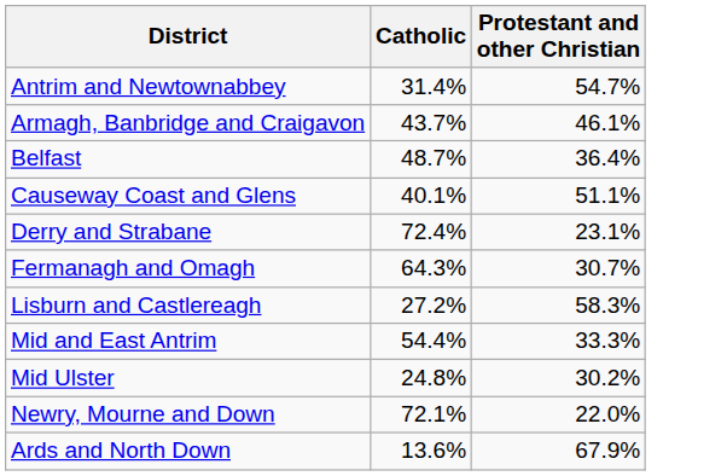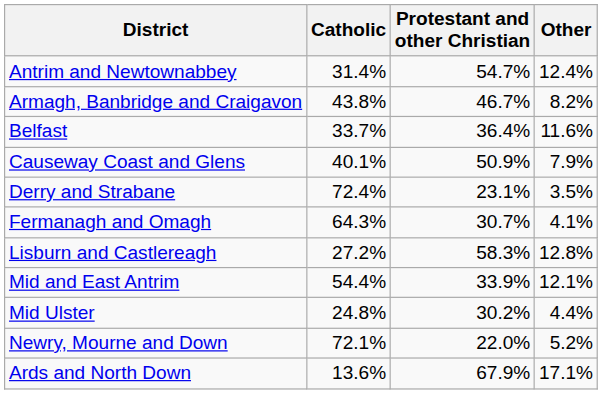 <table class="wikitable sortable static-row-numbers sticky-header-multi" style="text-align:right">
 <tr>
 <th>District</th>
 <th>Catholic</th>
 <th>Protestant and<br>other Christian</th>
+<th>Other</th>
 </tr>
 <tr>
 <td style="text-align:left"><a href='#'>Antrim and Newtownabbey</a></td>
 <td>31.4%</td>
 <td>54.7%</td>
+<td>12.4%</td>
 </tr>
 <tr>
 <td style="text-align:left"><a href='#'>Armagh, Banbridge and Craigavon</a></td>
-<td>43.7%</td>
-<td>46.1%</td>
+<td>43.8%</td>
+<td>46.7%</td>
+<td>8.2%</td>
 </tr>
 <tr>
 <td style="text-align:left"><a href='#'>Belfast</a></td>
-<td>48.7%</td>
+<td>33.7%</td>
 <td>36.4%</td>
+<td>11.6%</td>
 </tr>
 <tr>
 <td style="text-align:left"><a href='#'>Causeway Coast and Glens</a></td>
 <td>40.1%</td>
-<td>51.1%</td>
+<td>50.9%</td>
+<td>7.9%</td>
 </tr>
 <tr>
 <td style="text-align:left"><a href='#'>Derry and Strabane</a></td>
 <td>72.4%</td>
 <td>23.1%</td>
+<td>3.5%</td>
 </tr>
 <tr>
 <td style="text-align:left"><a href='#'>Fermanagh and Omagh</a></td>
 <td>64.3%</td>
 <td>30.7%</td>
+<td>4.1%</td>
 </tr>
 <tr>
 <td style="text-align:left"><a href='#'>Lisburn and Castlereagh</a></td>
 <td>27.2%</td>
 <td>58.3%</td>
+<td>12.8%</td>
 </tr>
 <tr>
 <td style="text-align:left"><a href='#'>Mid and East Antrim</a></td>
 <td>54.4%</td>
-<td>33.3%</td>
+<td>33.9%</td>
+<td>12.1%</td>
 </tr>
 <tr>
 <td style="text-align:left"><a href='#'>Mid Ulster</a></td>
 <td>24.8%</td>
 <td>30.2%</td>
+<td>4.4%</td>
 </tr>
 <tr>
 <td style="text-align:left"><a href='#'>Newry, Mourne and Down</a></td>
 <td>72.1%</td>
 <td>22.0%</td>
+<td>5.2%</td>
 </tr>
 <tr>
 <td style="text-align:left"><a href='#'>Ards and North Down</a></td>
 <td>13.6%</td>
 <td>67.9%</td>
+<td>17.1%</td>
 </tr>
 </table>
